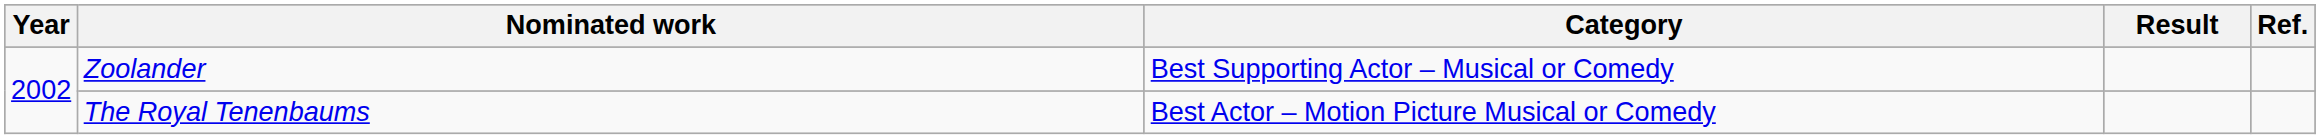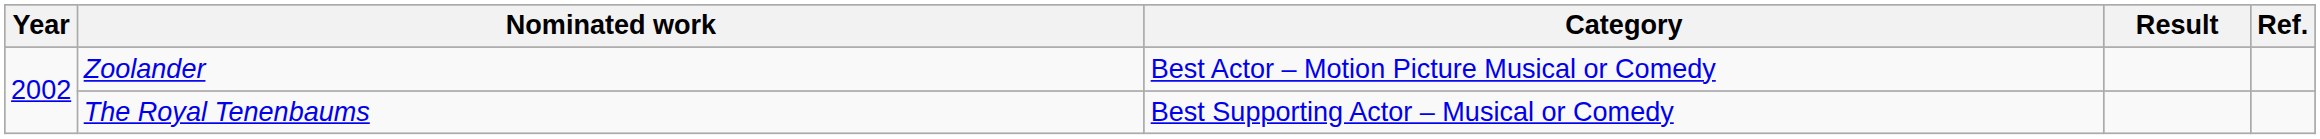 <table class=wikitable>
 <tr>
 <th scope="col" style="width:1em;">Year</th>
 <th scope="col" style="width:39em;">Nominated work</th>
 <th scope="col" style="width:35em;">Category</th>
 <th scope="col" style="width:5em;">Result</th>
 <th scope="col" style="width:1em;">Ref.</th>
 </tr>
 <tr>
 <td rowspan="2"><a href='#'>2002</a></td>
 <td><em><a href='#'>Zoolander</a></em></td>
-<td><a href='#'>Best Supporting Actor – Musical or Comedy</a></td>
+<td><a href='#'>Best Actor – Motion Picture Musical or Comedy</a></td>
 <td></td>
 <td></td>
 </tr>
 <tr>
 <td><em><a href='#'>The Royal Tenenbaums</a></em></td>
-<td><a href='#'>Best Actor – Motion Picture Musical or Comedy</a></td>
+<td><a href='#'>Best Supporting Actor – Musical or Comedy</a></td>
 <td></td>
 <td></td>
 </tr>
 </table>
